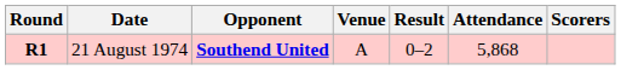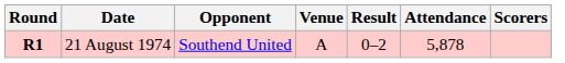 <table class="wikitable" style="font-size:100%; text-align:center">
 <tr>
 <th>Round</th>
 <th>Date</th>
 <th>Opponent</th>
 <th>Venue</th>
 <th>Result</th>
 <th>Attendance</th>
 <th>Scorers</th>
 </tr>
 <tr style="background-color: #FFCCCC;">
 <td><strong>R1</strong></td>
 <td>21 August 1974</td>
-<td><strong><a href='#'>Southend United</a></strong></td>
+<td><a href='#'>Southend United</a></td>
 <td>A</td>
 <td>0–2</td>
-<td>5,868</td>
+<td>5,878</td>
 <td></td>
 </tr>
 </table>
